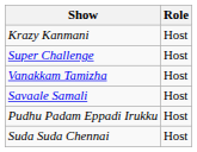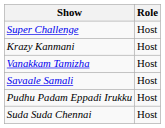 <table class="wikitable">
 <tr>
 <th>Show</th>
 <th>Role</th>
 </tr>
 <tr>
-<td><em>Krazy Kanmani</em></td>
+<td><em><a href='#'>Super Challenge</a></em></td>
 <td>Host</td>
 </tr>
 <tr>
-<td><em><a href='#'>Super Challenge</a></em></td>
+<td><em>Krazy Kanmani</em></td>
 <td>Host</td>
 </tr>
 <tr>
 <td><em><a href='#'>Vanakkam Tamizha</a></em></td>
 <td>Host</td>
 </tr>
 <tr>
 <td><em><a href='#'>Savaale Samali</a></em></td>
 <td>Host</td>
 </tr>
 <tr>
 <td><em> Pudhu Padam Eppadi Irukku</em></td>
 <td>Host</td>
 </tr>
 <tr>
 <td><em> Suda Suda Chennai</em></td>
 <td>Host</td>
 </tr>
 </table>
